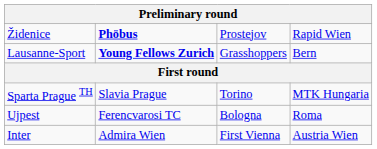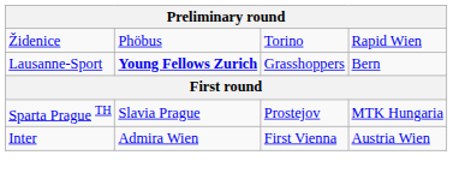 <table class="wikitable">
 <tr>
 <th colspan="4">Preliminary round</th>
 </tr>
 <tr>
 <td> <a href='#'>Židenice</a> </td>
-<td><strong> <a href='#'>Phöbus</a> </strong></td>
-<td> <a href='#'>Prostejov</a> </td>
+<td> <a href='#'>Phöbus</a> </td>
+<td> <a href='#'>Torino</a> </td>
 <td> <a href='#'>Rapid Wien</a> </td>
 </tr>
 <tr>
 <td> <a href='#'>Lausanne-Sport</a> </td>
 <td><strong> <a href='#'>Young Fellows Zurich</a> </strong></td>
 <td> <a href='#'>Grasshoppers</a> </td>
 <td> <a href='#'>Bern</a> </td>
 </tr>
 <tr>
 <th colspan="4">First round</th>
 </tr>
 <tr>
 <td> <a href='#'>Sparta Prague</a> <sup><a href='#'>TH</a></sup></td>
 <td> <a href='#'>Slavia Prague</a> </td>
-<td> <a href='#'>Torino</a> </td>
+<td> <a href='#'>Prostejov</a> </td>
 <td> <a href='#'>MTK Hungaria</a> </td>
-</tr>
-<tr>
-<td> <a href='#'>Ujpest</a> </td>
-<td> <a href='#'>Ferencvarosi TC</a> </td>
-<td> <a href='#'>Bologna</a> </td>
-<td> <a href='#'>Roma</a> </td>
 </tr>
 <tr>
 <td> <a href='#'>Inter</a> </td>
 <td> <a href='#'>Admira Wien</a> </td>
 <td> <a href='#'>First Vienna</a> </td>
 <td> <a href='#'>Austria Wien</a> </td>
 </tr>
 </table>
